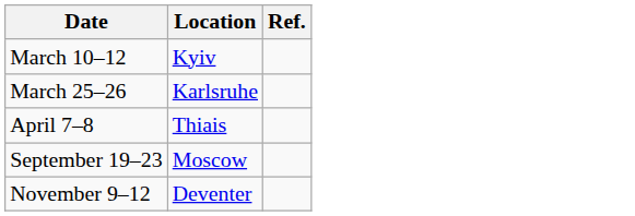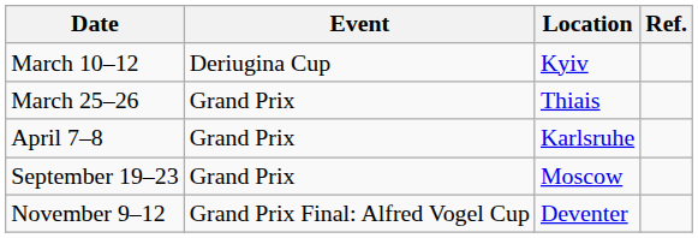 <table class="wikitable sortable">
 <tr>
 <th>Date</th>
+<th>Event</th>
 <th>Location</th>
 <th>Ref.</th>
 </tr>
 <tr>
 <td>March 10–12</td>
+<td>Deriugina Cup</td>
 <td> <a href='#'>Kyiv</a></td>
 <td></td>
 </tr>
 <tr>
 <td>March 25–26</td>
+<td>Grand Prix</td>
+<td> <a href='#'>Thiais</a></td>
+<td></td>
+</tr>
+<tr>
+<td>April 7–8</td>
+<td>Grand Prix</td>
 <td> <a href='#'>Karlsruhe</a></td>
 <td></td>
 </tr>
 <tr>
-<td>April 7–8</td>
-<td> <a href='#'>Thiais</a></td>
-<td></td>
-</tr>
-<tr>
 <td>September 19–23</td>
+<td>Grand Prix</td>
 <td> <a href='#'>Moscow</a></td>
 <td></td>
 </tr>
 <tr>
 <td>November 9–12</td>
+<td>Grand Prix Final: Alfred Vogel Cup</td>
 <td> <a href='#'>Deventer</a></td>
 <td></td>
 </tr>
 </table>
